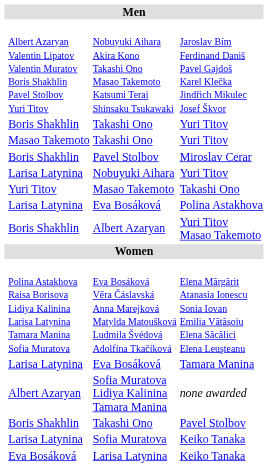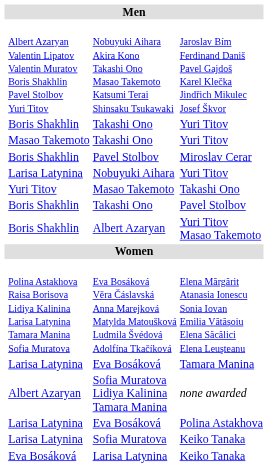 <table>
 <tr style="background:#dfdfdf;">
 <td colspan="4" style="text-align:center;"><strong>Men</strong></td>
 </tr>
 <tr>
 <th scope=row style="text-align:left"><br></th>
 <td><br><small><a href='#'>Albert Azaryan</a><br><a href='#'>Valentin Lipatov</a><br><a href='#'>Valentin Muratov</a><br><a href='#'>Boris Shakhlin</a><br><a href='#'>Pavel Stolbov</a><br><a href='#'>Yuri Titov</a></small></td>
 <td><br><small><a href='#'>Nobuyuki Aihara</a><br><a href='#'>Akira Kono</a><br><a href='#'>Takashi Ono</a><br><a href='#'>Masao Takemoto</a><br><a href='#'>Katsumi Terai</a><br><a href='#'>Shinsaku Tsukawaki</a></small></td>
 <td><br><small><a href='#'>Jaroslav Bím</a><br><a href='#'>Ferdinand Daniš</a><br><a href='#'>Pavel Gajdoš</a><br><a href='#'>Karel Klečka</a><br><a href='#'>Jindřich Mikulec</a><br><a href='#'>Josef Škvor</a></small></td>
 </tr>
 <tr>
 <th scope=row style="text-align:left"><br></th>
 <td> <a href='#'>Boris Shakhlin</a></td>
 <td> <a href='#'>Takashi Ono</a></td>
 <td> <a href='#'>Yuri Titov</a></td>
 </tr>
 <tr>
 <th scope=row style="text-align:left"><br></th>
 <td> <a href='#'>Masao Takemoto</a></td>
 <td> <a href='#'>Takashi Ono</a></td>
 <td> <a href='#'>Yuri Titov</a></td>
 </tr>
 <tr>
 <th scope=row style="text-align:left"><br></th>
 <td> <a href='#'>Boris Shakhlin</a></td>
 <td> <a href='#'>Pavel Stolbov</a></td>
 <td> <a href='#'>Miroslav Cerar</a></td>
 </tr>
 <tr>
 <th scope=row style="text-align:left"><br></th>
 <td> <a href='#'>Larisa Latynina</a></td>
 <td> <a href='#'>Nobuyuki Aihara</a></td>
 <td> <a href='#'>Yuri Titov</a></td>
 </tr>
 <tr>
 <th scope=row style="text-align:left"><br></th>
 <td> <a href='#'>Yuri Titov</a></td>
 <td> <a href='#'>Masao Takemoto</a></td>
 <td> <a href='#'>Takashi Ono</a></td>
 </tr>
 <tr>
 <th scope=row style="text-align:left"><br></th>
-<td> <a href='#'>Larisa Latynina</a></td>
-<td> <a href='#'>Eva Bosáková</a></td>
-<td> <a href='#'>Polina Astakhova</a></td>
+<td> <a href='#'>Boris Shakhlin</a></td>
+<td> <a href='#'>Takashi Ono</a></td>
+<td> <a href='#'>Pavel Stolbov</a></td>
 </tr>
 <tr>
 <th scope=row style="text-align:left"><br></th>
 <td> <a href='#'>Boris Shakhlin</a></td>
 <td> <a href='#'>Albert Azaryan</a></td>
 <td> <a href='#'>Yuri Titov</a><br>  <a href='#'>Masao Takemoto</a></td>
 </tr>
 <tr style="background:#dfdfdf;">
 <td colspan="4" style="text-align:center;"><strong>Women</strong></td>
 </tr>
 <tr>
 <th scope=row style="text-align:left"><br></th>
 <td> <br><small><a href='#'>Polina Astakhova</a><br><a href='#'>Raisa Borisova</a><br><a href='#'>Lidiya Kalinina</a><br><a href='#'>Larisa Latynina</a><br><a href='#'>Tamara Manina</a><br><a href='#'>Sofia Muratova</a></small></td>
 <td><br><small><a href='#'>Eva Bosáková</a><br><a href='#'>Věra Čáslavská</a><br><a href='#'>Anna Marejková</a><br><a href='#'>Matylda Matoušková</a><br><a href='#'>Ludmila Švédová</a><br><a href='#'>Adolfína Tkačíková</a></small></td>
 <td><br><small><a href='#'>Elena Mărgărit</a><br><a href='#'>Atanasia Ionescu</a><br><a href='#'>Sonia Iovan</a><br><a href='#'>Emilia Vătășoiu</a><br><a href='#'>Elena Săcălici</a><br><a href='#'>Elena Leuşteanu</a></small></td>
 </tr>
 <tr>
 <th scope=row style="text-align:left"><br></th>
 <td> <a href='#'>Larisa Latynina</a></td>
 <td> <a href='#'>Eva Bosáková</a></td>
 <td> <a href='#'>Tamara Manina</a></td>
 </tr>
 <tr>
 <th scope=row style="text-align:left"><br></th>
 <td> <a href='#'>Albert Azaryan</a></td>
 <td> <a href='#'>Sofia Muratova</a> <br>  <a href='#'>Lidiya Kalinina</a> <br>  <a href='#'>Tamara Manina</a></td>
 <td><em>none awarded</em></td>
 </tr>
 <tr>
 <th scope=row style="text-align:left"><br></th>
-<td> <a href='#'>Boris Shakhlin</a></td>
-<td> <a href='#'>Takashi Ono</a></td>
-<td> <a href='#'>Pavel Stolbov</a></td>
+<td> <a href='#'>Larisa Latynina</a></td>
+<td> <a href='#'>Eva Bosáková</a></td>
+<td> <a href='#'>Polina Astakhova</a></td>
 </tr>
 <tr>
 <th scope=row style="text-align:left"><br></th>
 <td> <a href='#'>Larisa Latynina</a></td>
 <td> <a href='#'>Sofia Muratova</a></td>
 <td> <a href='#'>Keiko Tanaka</a></td>
 </tr>
 <tr>
 <th scope=row style="text-align:left"><br></th>
 <td> <a href='#'>Eva Bosáková</a></td>
 <td> <a href='#'>Larisa Latynina</a></td>
 <td> <a href='#'>Keiko Tanaka</a></td>
 </tr>
 </table>
